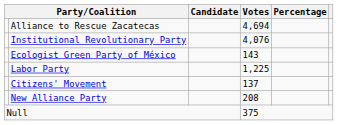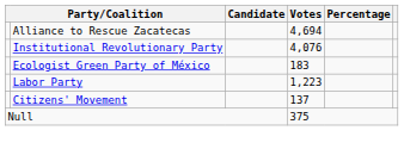 <table class="wikitable">
 <tr>
 <th colspan="2"><strong>Party/Coalition</strong></th>
 <th><strong>Candidate</strong></th>
 <th><strong>Votes</strong></th>
 <th><strong>Percentage</strong></th>
 <th></th>
 </tr>
 <tr>
 <td></td>
 <td>Alliance to Rescue Zacatecas</td>
 <td></td>
 <td>4,694</td>
 <td></td>
 <td></td>
 </tr>
 <tr>
 <td></td>
 <td><a href='#'>Institutional Revolutionary Party</a></td>
 <td></td>
 <td>4,076</td>
 <td></td>
 <td></td>
 </tr>
 <tr>
 <td></td>
 <td><a href='#'>Ecologist Green Party of México</a></td>
 <td></td>
-<td>143</td>
+<td>183</td>
 <td></td>
 <td></td>
 </tr>
 <tr>
 <td></td>
 <td><a href='#'>Labor Party</a></td>
 <td></td>
-<td>1,225</td>
+<td>1,223</td>
 <td></td>
 <td></td>
 </tr>
 <tr>
 <td></td>
 <td><a href='#'>Citizens' Movement</a></td>
 <td></td>
 <td>137</td>
 <td></td>
 </tr>
 <tr>
-<td></td>
-<td><a href='#'>New Alliance Party</a></td>
-<td></td>
-<td>208</td>
-<td></td>
-<td></td>
-</tr>
-<tr>
 <td colspan="3">Null</td>
 <td colspan="3">375</td>
 </tr>
 </table>
